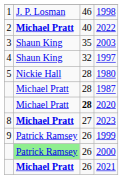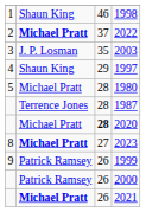 <table class="wikitable">
 <tr>
 </tr>
 <tr>
 <td>1</td>
-<td><a href='#'>J. P. Losman</a></td>
+<td><a href='#'>Shaun King</a></td>
 <td><abbr>46</abbr></td>
 <td><a href='#'>1998</a></td>
 </tr>
 <tr>
 <td>2</td>
 <td><strong><a href='#'>Michael Pratt</a></strong></td>
-<td><abbr>40</abbr></td>
+<td><abbr>37</abbr></td>
 <td><a href='#'>2022</a></td>
 </tr>
 <tr>
 <td>3</td>
-<td><a href='#'>Shaun King</a></td>
+<td><a href='#'>J. P. Losman</a></td>
 <td><abbr>35</abbr></td>
 <td><a href='#'>2003</a></td>
 </tr>
 <tr>
 <td>4</td>
 <td><a href='#'>Shaun King</a></td>
-<td><abbr>32</abbr></td>
+<td><abbr>29</abbr></td>
 <td><a href='#'>1997</a></td>
 </tr>
 <tr>
 <td>5</td>
-<td><a href='#'>Nickie Hall</a></td>
+<td><a href='#'>Michael Pratt</a></td>
 <td><abbr>28</abbr></td>
 <td><a href='#'>1980</a></td>
 </tr>
 <tr>
 <td></td>
-<td><a href='#'>Michael Pratt</a></td>
+<td><a href='#'>Terrence Jones</a></td>
 <td><abbr>28</abbr></td>
 <td><a href='#'>1987</a></td>
 </tr>
 <tr>
 <td></td>
 <td><a href='#'>Michael Pratt</a></td>
 <td><strong><abbr>28</abbr></strong></td>
 <td><a href='#'>2020</a></td>
 </tr>
 <tr>
 <td>8</td>
 <td><strong><a href='#'>Michael Pratt</a></strong></td>
 <td><abbr>27</abbr></td>
 <td><a href='#'>2023</a></td>
 </tr>
 <tr>
 <td>9</td>
 <td><a href='#'>Patrick Ramsey</a></td>
 <td><abbr>26</abbr></td>
 <td><a href='#'>1999</a></td>
 </tr>
 <tr>
 <td></td>
-<td style="background: lightgreen;"><a href='#'>Patrick Ramsey</a></td>
+<td><a href='#'>Patrick Ramsey</a></td>
 <td><abbr>26</abbr></td>
 <td><a href='#'>2000</a></td>
 </tr>
 <tr>
 <td></td>
 <td><strong><a href='#'>Michael Pratt</a></strong></td>
 <td><abbr>26</abbr></td>
 <td><a href='#'>2021</a></td>
 </tr>
 </table>
